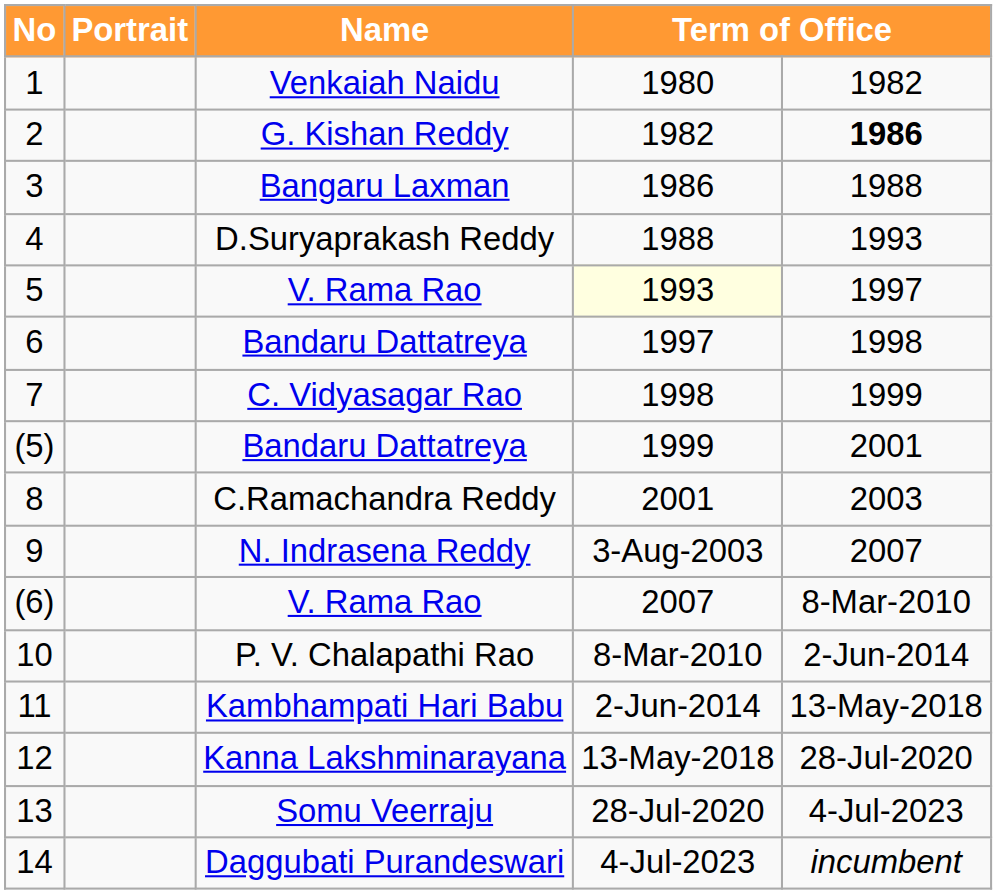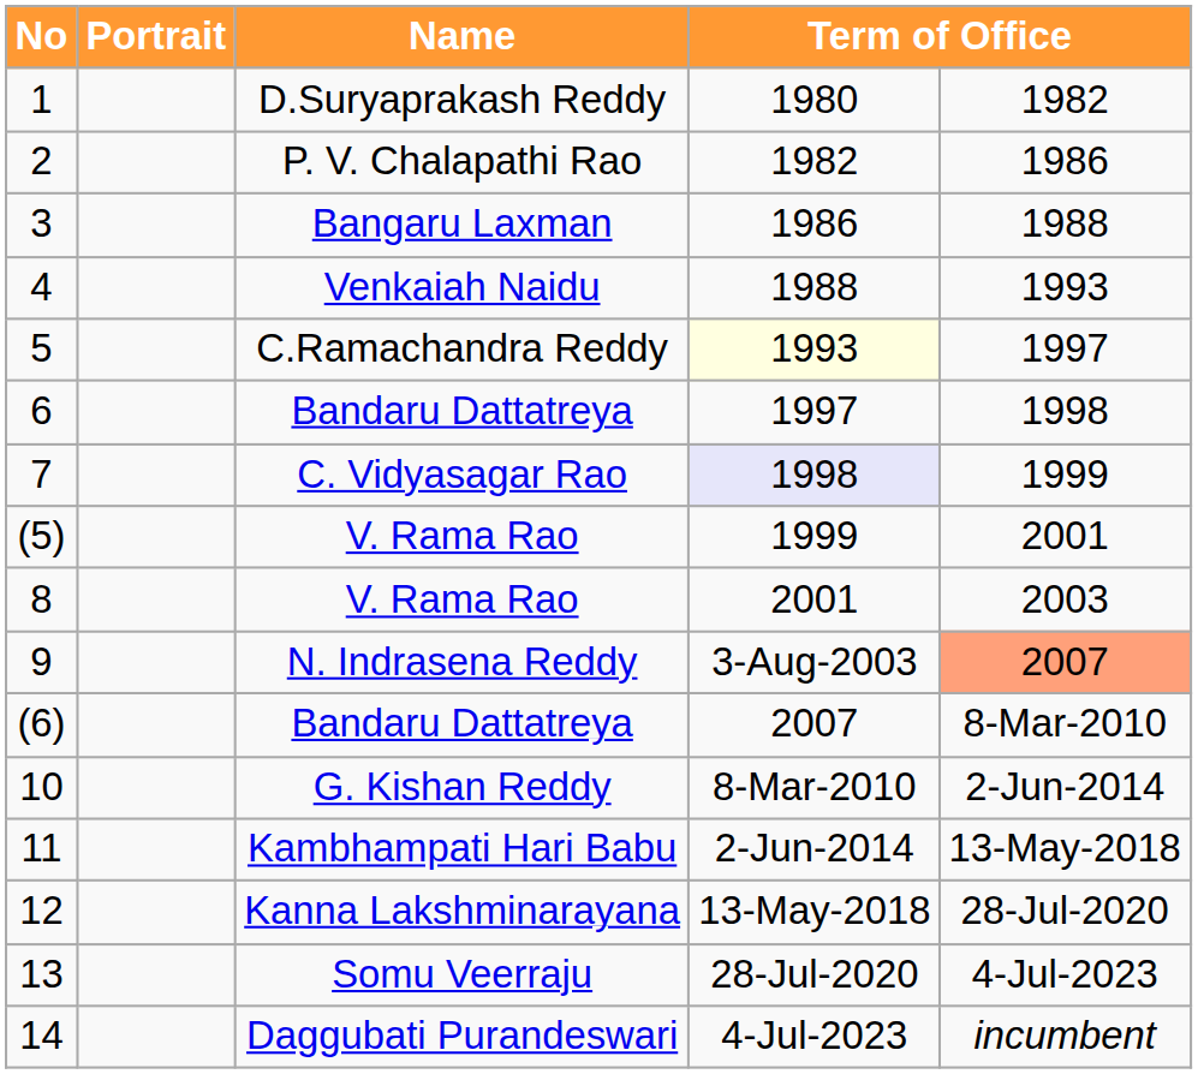 <table class="wikitable">
 <tr>
 <th style="background-color:#FF9933; color:white">No</th>
 <th style="background-color:#FF9933; color:white">Portrait</th>
 <th style="background-color:#FF9933; color:white">Name</th>
 <th colspan="2" style="background-color:#FF9933; color:white">Term of Office</th>
 </tr>
 <tr style="text-align:center;">
 <td>1</td>
 <td></td>
-<td><a href='#'>Venkaiah Naidu</a></td>
+<td>D.Suryaprakash Reddy</td>
 <td>1980</td>
 <td>1982</td>
 </tr>
 <tr style="text-align:center;">
 <td>2</td>
 <td></td>
-<td><a href='#'>G. Kishan Reddy</a></td>
+<td>P. V. Chalapathi Rao</td>
 <td>1982</td>
-<td><strong>1986</strong></td>
+<td>1986</td>
 </tr>
 <tr style="text-align:center;">
 <td>3</td>
 <td></td>
 <td><a href='#'>Bangaru Laxman</a></td>
 <td>1986</td>
 <td>1988</td>
 </tr>
 <tr style="text-align:center;">
 <td>4</td>
 <td></td>
-<td>D.Suryaprakash Reddy</td>
+<td><a href='#'>Venkaiah Naidu</a></td>
 <td>1988</td>
 <td>1993</td>
 </tr>
 <tr style="text-align:center;">
 <td>5</td>
 <td></td>
-<td><a href='#'>V. Rama Rao</a></td>
+<td>C.Ramachandra Reddy</td>
 <td style="background: lightyellow;">1993</td>
 <td>1997</td>
 </tr>
 <tr style="text-align:center;">
 <td>6</td>
 <td></td>
 <td><a href='#'>Bandaru Dattatreya</a></td>
 <td>1997</td>
 <td>1998</td>
 </tr>
 <tr style="text-align:center;">
 <td>7</td>
 <td></td>
 <td><a href='#'>C. Vidyasagar Rao</a></td>
-<td>1998</td>
+<td style="background: lavender;">1998</td>
 <td>1999</td>
 </tr>
 <tr style="text-align:center;">
 <td>(5)</td>
 <td></td>
-<td><a href='#'>Bandaru Dattatreya</a></td>
+<td><a href='#'>V. Rama Rao</a></td>
 <td>1999</td>
 <td>2001</td>
 </tr>
 <tr style="text-align:center;">
 <td>8</td>
 <td></td>
-<td>C.Ramachandra Reddy</td>
+<td><a href='#'>V. Rama Rao</a></td>
 <td>2001</td>
 <td>2003</td>
 </tr>
 <tr style="text-align:center;">
 <td>9</td>
 <td></td>
 <td><a href='#'>N. Indrasena Reddy</a></td>
 <td>3-Aug-2003</td>
-<td>2007</td>
+<td style="background: lightsalmon;">2007</td>
 </tr>
 <tr style="text-align:center;">
 <td>(6)</td>
 <td></td>
-<td><a href='#'>V. Rama Rao</a></td>
+<td><a href='#'>Bandaru Dattatreya</a></td>
 <td>2007</td>
 <td>8-Mar-2010</td>
 </tr>
 <tr style="text-align:center;">
 <td>10</td>
 <td></td>
-<td>P. V. Chalapathi Rao</td>
+<td><a href='#'>G. Kishan Reddy</a></td>
 <td>8-Mar-2010</td>
 <td>2-Jun-2014</td>
 </tr>
 <tr style="text-align:center;">
 <td>11</td>
 <td></td>
 <td><a href='#'>Kambhampati Hari Babu</a></td>
 <td>2-Jun-2014</td>
 <td>13-May-2018</td>
 </tr>
 <tr style="text-align:center;">
 <td>12</td>
 <td></td>
 <td><a href='#'>Kanna Lakshminarayana</a></td>
 <td>13-May-2018</td>
 <td>28-Jul-2020</td>
 </tr>
 <tr style="text-align:center;">
 <td>13</td>
 <td></td>
 <td><a href='#'>Somu Veerraju</a></td>
 <td>28-Jul-2020</td>
 <td>4-Jul-2023</td>
 </tr>
 <tr style="text-align:center;">
 <td>14</td>
 <td></td>
 <td><a href='#'>Daggubati Purandeswari</a></td>
 <td>4-Jul-2023</td>
 <td><em>incumbent</em></td>
 </tr>
 </table>
